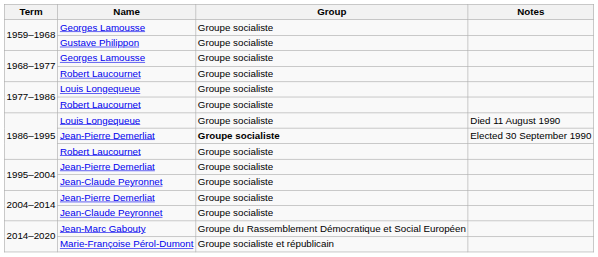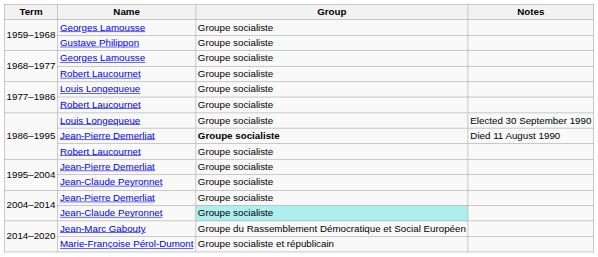 <table class="wikitable sortable">
 <tr>
 <th>Term</th>
 <th>Name</th>
 <th>Group</th>
 <th>Notes</th>
 </tr>
 <tr>
 <td rowspan=2>1959–1968</td>
 <td><a href='#'>Georges Lamousse</a></td>
 <td>Groupe socialiste</td>
 <td></td>
 </tr>
 <tr>
 <td><a href='#'>Gustave Philippon</a></td>
 <td>Groupe socialiste</td>
 <td></td>
 </tr>
 <tr>
 <td rowspan=2>1968–1977</td>
 <td><a href='#'>Georges Lamousse</a></td>
 <td>Groupe socialiste</td>
 <td></td>
 </tr>
 <tr>
 <td><a href='#'>Robert Laucournet</a></td>
 <td>Groupe socialiste</td>
 <td></td>
 </tr>
 <tr>
 <td rowspan=2>1977–1986</td>
 <td><a href='#'>Louis Longequeue</a></td>
 <td>Groupe socialiste</td>
 <td></td>
 </tr>
 <tr>
 <td><a href='#'>Robert Laucournet</a></td>
 <td>Groupe socialiste</td>
 <td></td>
 </tr>
 <tr>
 <td rowspan=3>1986–1995</td>
 <td><a href='#'>Louis Longequeue</a></td>
 <td>Groupe socialiste</td>
-<td>Died 11 August 1990</td>
+<td>Elected 30 September 1990</td>
 </tr>
 <tr>
 <td><a href='#'>Jean-Pierre Demerliat</a></td>
 <td><strong>Groupe socialiste</strong></td>
-<td>Elected 30 September 1990</td>
+<td>Died 11 August 1990</td>
 </tr>
 <tr>
 <td><a href='#'>Robert Laucournet</a></td>
 <td>Groupe socialiste</td>
 <td></td>
 </tr>
 <tr>
 <td rowspan=2>1995–2004</td>
 <td><a href='#'>Jean-Pierre Demerliat</a></td>
 <td>Groupe socialiste</td>
 <td></td>
 </tr>
 <tr>
 <td><a href='#'>Jean-Claude Peyronnet</a></td>
 <td>Groupe socialiste</td>
 <td></td>
 </tr>
 <tr>
 <td rowspan=2>2004–2014</td>
 <td><a href='#'>Jean-Pierre Demerliat</a></td>
 <td>Groupe socialiste</td>
 <td></td>
 </tr>
 <tr>
 <td><a href='#'>Jean-Claude Peyronnet</a></td>
-<td>Groupe socialiste</td>
+<td style="background: paleturquoise;">Groupe socialiste</td>
 <td></td>
 </tr>
 <tr>
 <td rowspan=2>2014–2020</td>
 <td><a href='#'>Jean-Marc Gabouty</a></td>
 <td>Groupe du Rassemblement Démocratique et Social Européen</td>
 <td></td>
 </tr>
 <tr>
 <td><a href='#'>Marie-Françoise Pérol-Dumont</a></td>
 <td>Groupe socialiste et républicain</td>
 <td></td>
 </tr>
 </table>
